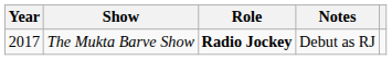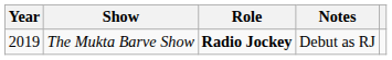 <table class="wikitable sortable plainrowheaders">
 <tr style="text-align:center;">
 <th scope="col">Year</th>
 <th scope="col">Show</th>
 <th scope="col">Role</th>
 <th scope="col" class="unsortable">Notes</th>
 <th scope="col" class="unsortable"></th>
 </tr>
 <tr>
-<td>2017</td>
+<td>2019</td>
 <td><em>The Mukta Barve Show</em></td>
 <td><strong>Radio Jockey</strong></td>
 <td>Debut as RJ</td>
 <td style="text-align:center;"></td>
 </tr>
 </table>
